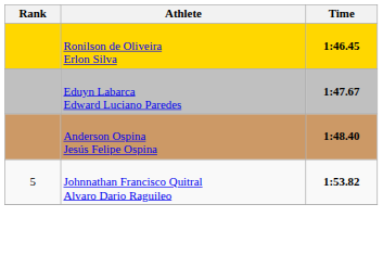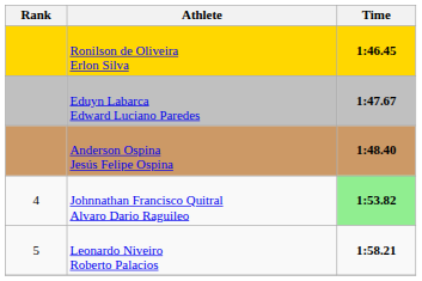 <table class="wikitable" width=40% style="text-align:center">
 <tr>
 <th>Rank</th>
 <th>Athlete</th>
 <th>Time</th>
 </tr>
 <tr bgcolor=gold>
 <td></td>
 <td align=left><br><a href='#'>Ronilson de Oliveira</a><br><a href='#'>Erlon Silva</a></td>
 <td><strong>1:46.45</strong></td>
 </tr>
 <tr bgcolor=silver>
 <td></td>
 <td align=left><br><a href='#'>Eduyn Labarca</a><br><a href='#'>Edward Luciano Paredes</a></td>
 <td><strong>1:47.67</strong></td>
 </tr>
 <tr bgcolor=cc9966>
 <td></td>
 <td align=left><br><a href='#'>Anderson Ospina</a><br><a href='#'>Jesús Felipe Ospina</a></td>
 <td><strong>1:48.40</strong></td>
 </tr>
 <tr>
+<td>4</td>
+<td align=left><br><a href='#'>Johnnathan Francisco Quitral</a><br><a href='#'>Alvaro Dario Raguileo</a></td>
+<td style="background: lightgreen;"><strong>1:53.82</strong></td>
+</tr>
+<tr>
 <td>5</td>
-<td align=left><br><a href='#'>Johnnathan Francisco Quitral</a><br><a href='#'>Alvaro Dario Raguileo</a></td>
-<td><strong>1:53.82</strong></td>
+<td align=left><br><a href='#'>Leonardo Niveiro</a><br><a href='#'>Roberto Palacios</a></td>
+<td><strong>1:58.21</strong></td>
 </tr>
 <tr>
 </tr>
 </table>
